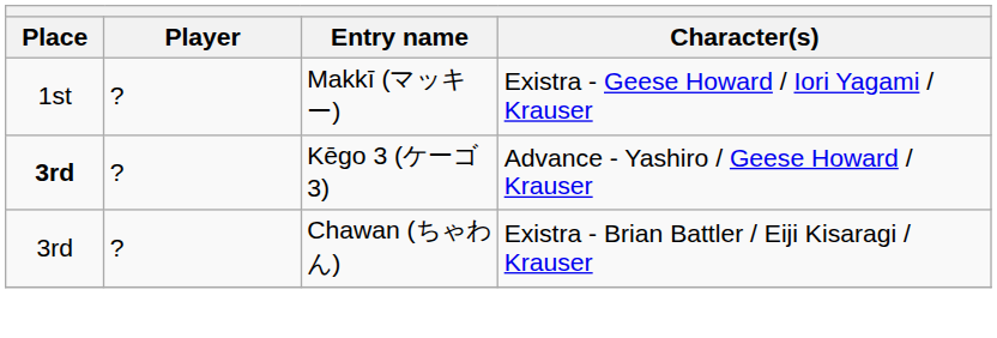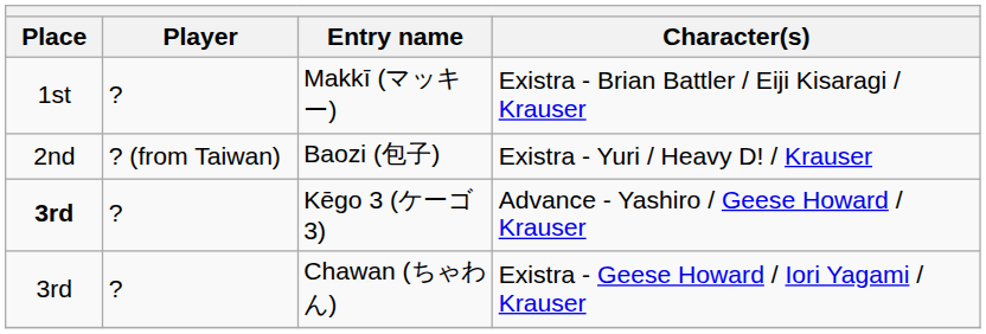 <table class="wikitable" width=100%>
 <tr>
 <th colspan=4></th>
 </tr>
 <tr>
 <th width=10%>Place</th>
 <th width=20%>Player</th>
 <th width=20%>Entry name</th>
 <th width=50%>Character(s)</th>
 </tr>
 <tr>
 <td align=center>1st</td>
 <td>?</td>
 <td>Makkī (マッキー)</td>
-<td>Existra - <a href='#'>Geese Howard</a> / <a href='#'>Iori Yagami</a> / <a href='#'>Krauser</a></td>
+<td>Existra - Brian Battler / Eiji Kisaragi / <a href='#'>Krauser</a></td>
+</tr>
+<tr>
+<td align=center>2nd</td>
+<td>? (from Taiwan)</td>
+<td>Baozi (包子)</td>
+<td>Existra - Yuri / Heavy D! / <a href='#'>Krauser</a></td>
 </tr>
 <tr>
 <td align=center><strong>3rd</strong></td>
 <td>?</td>
 <td>Kēgo 3 (ケーゴ3)</td>
 <td>Advance - Yashiro / <a href='#'>Geese Howard</a> / <a href='#'>Krauser</a></td>
 </tr>
 <tr>
 <td align=center>3rd</td>
 <td>?</td>
 <td>Chawan (ちゃわん)</td>
-<td>Existra - Brian Battler / Eiji Kisaragi / <a href='#'>Krauser</a></td>
+<td>Existra - <a href='#'>Geese Howard</a> / <a href='#'>Iori Yagami</a> / <a href='#'>Krauser</a></td>
 </tr>
 <tr>
 </tr>
 </table>
